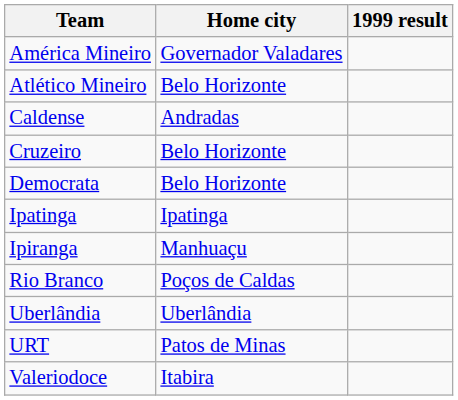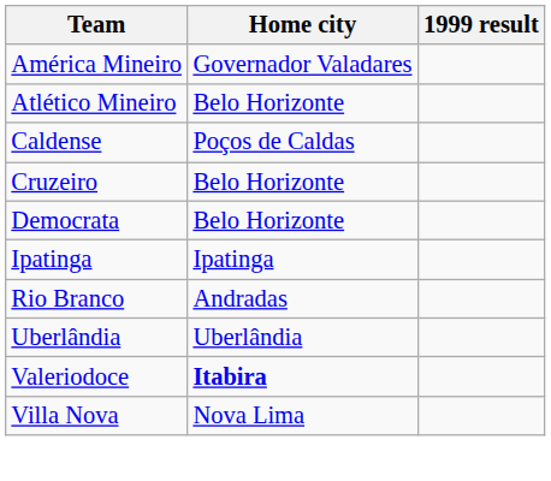 <table class="wikitable sortable">
 <tr>
 <th>Team</th>
 <th>Home city</th>
 <th>1999 result</th>
 </tr>
 <tr>
 <td><a href='#'>América Mineiro</a></td>
 <td><a href='#'>Governador Valadares</a></td>
 <td></td>
 </tr>
 <tr>
 <td><a href='#'>Atlético Mineiro</a></td>
 <td><a href='#'>Belo Horizonte</a></td>
 <td></td>
 </tr>
 <tr>
 <td><a href='#'>Caldense</a></td>
-<td><a href='#'>Andradas</a></td>
+<td><a href='#'>Poços de Caldas</a></td>
 <td></td>
 </tr>
 <tr>
 <td><a href='#'>Cruzeiro</a></td>
 <td><a href='#'>Belo Horizonte</a></td>
 <td></td>
 </tr>
 <tr>
 <td><a href='#'>Democrata</a></td>
 <td><a href='#'>Belo Horizonte</a></td>
 <td></td>
 </tr>
 <tr>
 <td><a href='#'>Ipatinga</a></td>
 <td><a href='#'>Ipatinga</a></td>
 <td></td>
 </tr>
 <tr>
-<td><a href='#'>Ipiranga</a></td>
-<td><a href='#'>Manhuaçu</a></td>
-<td></td>
-</tr>
-<tr>
 <td><a href='#'>Rio Branco</a></td>
-<td><a href='#'>Poços de Caldas</a></td>
+<td><a href='#'>Andradas</a></td>
 <td></td>
 </tr>
 <tr>
 <td><a href='#'>Uberlândia</a></td>
 <td><a href='#'>Uberlândia</a></td>
 <td></td>
 </tr>
 <tr>
-<td><a href='#'>URT</a></td>
-<td><a href='#'>Patos de Minas</a></td>
+<td><a href='#'>Valeriodoce</a></td>
+<td><strong><a href='#'>Itabira</a></strong></td>
 <td></td>
 </tr>
 <tr>
-<td><a href='#'>Valeriodoce</a></td>
-<td><a href='#'>Itabira</a></td>
+<td><a href='#'>Villa Nova</a></td>
+<td><a href='#'>Nova Lima</a></td>
 <td></td>
 </tr>
 </table>
